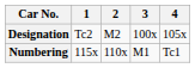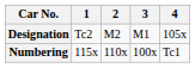 <table class="wikitable">
 <tr>
 <th>Car No.</th>
 <th>1</th>
 <th>2</th>
 <th>3</th>
 <th>4</th>
 </tr>
 <tr>
 <th>Designation</th>
 <td>Tc2</td>
 <td>M2</td>
-<td>100x</td>
+<td>M1</td>
 <td>105x</td>
 </tr>
 <tr>
 <th>Numbering</th>
 <td>115x</td>
 <td>110x</td>
-<td>M1</td>
+<td>100x</td>
 <td>Tc1</td>
 </tr>
 </table>
